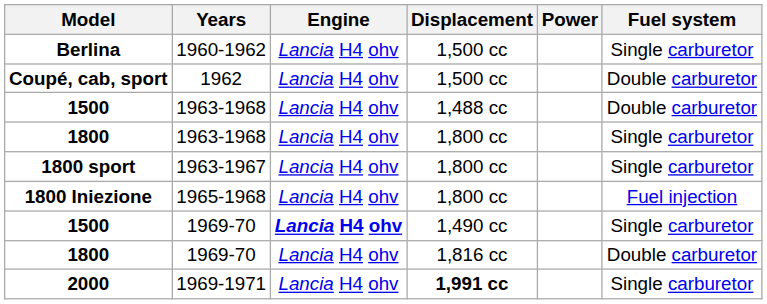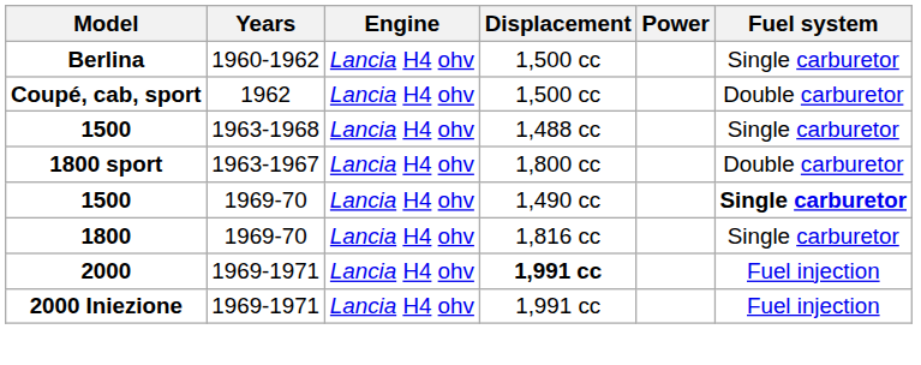 <table class="wikitable" style="text-align:center; font-size:91%;">
 <tr>
 <th>Model</th>
 <th>Years</th>
 <th>Engine</th>
 <th>Displacement</th>
 <th>Power</th>
 <th>Fuel system</th>
 </tr>
 <tr style="background:#ffffff;">
 <td><strong>Berlina</strong></td>
 <td>1960-1962</td>
 <td><em><a href='#'>Lancia</a></em> <a href='#'>H4</a> <a href='#'>ohv</a></td>
 <td>1,500 cc</td>
 <td></td>
 <td>Single <a href='#'>carburetor</a></td>
 </tr>
 <tr style="background:#ffffff;">
 <td><strong>Coupé, cab, sport</strong></td>
 <td>1962</td>
 <td><em><a href='#'>Lancia</a></em> <a href='#'>H4</a> <a href='#'>ohv</a></td>
 <td>1,500 cc</td>
 <td></td>
 <td>Double <a href='#'>carburetor</a></td>
 </tr>
 <tr style="background:#ffffff;">
 <td><strong>1500</strong></td>
 <td>1963-1968</td>
 <td><em><a href='#'>Lancia</a></em> <a href='#'>H4</a> <a href='#'>ohv</a></td>
 <td>1,488 cc</td>
 <td></td>
-<td>Double <a href='#'>carburetor</a></td>
-</tr>
-<tr style="background:#ffffff;">
-<td><strong>1800</strong></td>
-<td>1963-1968</td>
-<td><em><a href='#'>Lancia</a></em> <a href='#'>H4</a> <a href='#'>ohv</a></td>
-<td>1,800 cc</td>
-<td></td>
 <td>Single <a href='#'>carburetor</a></td>
 </tr>
 <tr style="background:#ffffff;">
 <td><strong>1800 sport</strong></td>
 <td>1963-1967</td>
 <td><em><a href='#'>Lancia</a></em> <a href='#'>H4</a> <a href='#'>ohv</a></td>
 <td>1,800 cc</td>
 <td></td>
-<td>Single <a href='#'>carburetor</a></td>
-</tr>
-<tr style="background:#ffffff;">
-<td><strong>1800 Iniezione</strong></td>
-<td>1965-1968</td>
-<td><em><a href='#'>Lancia</a></em> <a href='#'>H4</a> <a href='#'>ohv</a></td>
-<td>1,800 cc</td>
-<td></td>
-<td><a href='#'>Fuel injection</a></td>
+<td>Double <a href='#'>carburetor</a></td>
 </tr>
 <tr style="background:#ffffff;">
 <td><strong>1500</strong></td>
 <td>1969-70</td>
-<td><strong><em><a href='#'>Lancia</a></em> <a href='#'>H4</a> <a href='#'>ohv</a></strong></td>
+<td><em><a href='#'>Lancia</a></em> <a href='#'>H4</a> <a href='#'>ohv</a></td>
 <td>1,490 cc</td>
 <td></td>
-<td>Single <a href='#'>carburetor</a></td>
+<td><strong>Single <a href='#'>carburetor</a></strong></td>
 </tr>
 <tr style="background:#ffffff;">
 <td><strong>1800</strong></td>
 <td>1969-70</td>
 <td><em><a href='#'>Lancia</a></em> <a href='#'>H4</a> <a href='#'>ohv</a></td>
 <td>1,816 cc</td>
 <td></td>
-<td>Double <a href='#'>carburetor</a></td>
+<td>Single <a href='#'>carburetor</a></td>
 </tr>
 <tr style="background:#ffffff;">
 <td><strong>2000</strong></td>
 <td>1969-1971</td>
 <td><em><a href='#'>Lancia</a></em> <a href='#'>H4</a> <a href='#'>ohv</a></td>
 <td><strong>1,991 cc</strong></td>
 <td></td>
-<td>Single <a href='#'>carburetor</a></td>
+<td><a href='#'>Fuel injection</a></td>
+</tr>
+<tr style="background:#ffffff;">
+<td><strong>2000 Iniezione</strong></td>
+<td>1969-1971</td>
+<td><em><a href='#'>Lancia</a></em> <a href='#'>H4</a> <a href='#'>ohv</a></td>
+<td>1,991 cc</td>
+<td></td>
+<td><a href='#'>Fuel injection</a></td>
 </tr>
 </table>
